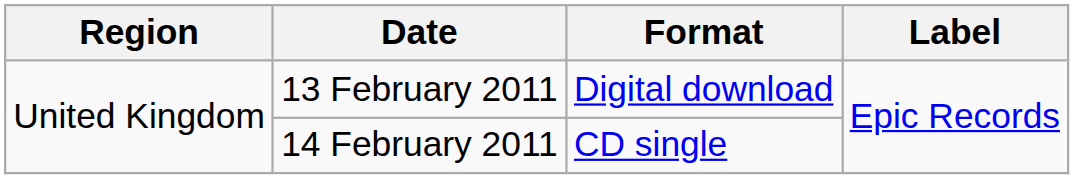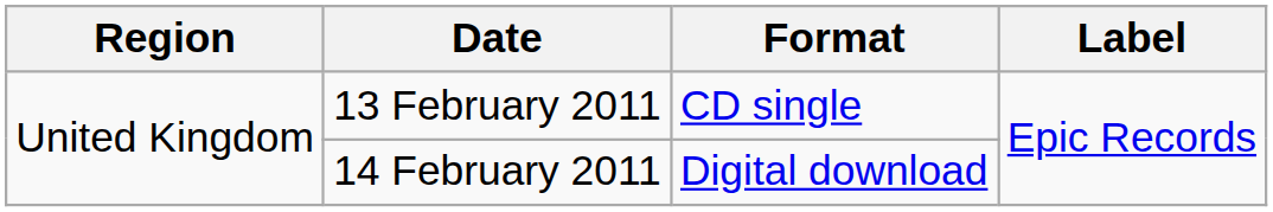 <table class="wikitable">
 <tr>
 <th>Region</th>
 <th>Date</th>
 <th>Format</th>
 <th>Label</th>
 </tr>
 <tr>
 <td rowspan="2">United Kingdom</td>
 <td>13 February 2011</td>
-<td><a href='#'>Digital download</a></td>
+<td><a href='#'>CD single</a></td>
 <td rowspan="2"><a href='#'>Epic Records</a></td>
 </tr>
 <tr>
 <td>14 February 2011</td>
-<td><a href='#'>CD single</a></td>
+<td><a href='#'>Digital download</a></td>
 </tr>
 </table>
